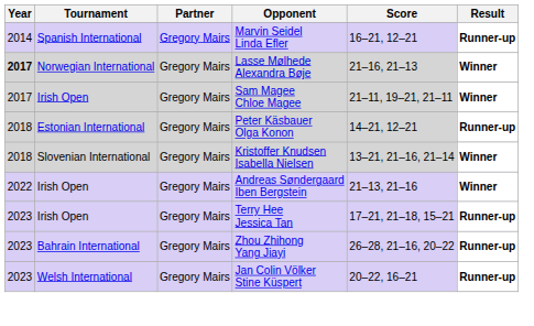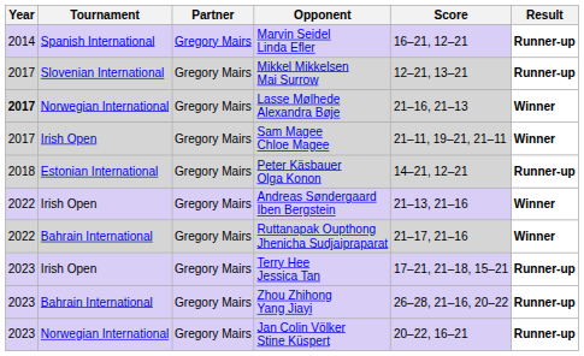 <table class="sortable wikitable" style="font-size: 90%;">
 <tr>
 <th>Year</th>
 <th>Tournament</th>
 <th>Partner</th>
 <th>Opponent</th>
 <th>Score</th>
 <th>Result</th>
 </tr>
 <tr style="background:#D8CEF6">
 <td align="center">2014</td>
 <td align="left"><a href='#'>Spanish International</a></td>
 <td align="left"> <a href='#'>Gregory Mairs</a></td>
 <td align="left"> <a href='#'>Marvin Seidel</a><br> <a href='#'>Linda Efler</a></td>
 <td align="left">16–21, 12–21</td>
+<td style="text-align:left; background:white"> <strong>Runner-up</strong></td>
+</tr>
+<tr style="background:#D5D5D5">
+<td align="center">2017</td>
+<td align="left"><a href='#'>Slovenian International</a></td>
+<td align="left"> Gregory Mairs</td>
+<td align="left"> <a href='#'>Mikkel Mikkelsen</a><br> <a href='#'>Mai Surrow</a></td>
+<td align="left">12–21, 13–21</td>
 <td style="text-align:left; background:white"> <strong>Runner-up</strong></td>
 </tr>
 <tr style="background:#D5D5D5">
 <td align="center"><strong>2017</strong></td>
 <td align="left"><a href='#'>Norwegian International</a></td>
 <td align="left"> Gregory Mairs</td>
 <td align="left"> <a href='#'>Lasse Mølhede</a><br> <a href='#'>Alexandra Bøje</a></td>
 <td align="left">21–16, 21–13</td>
 <td style="text-align:left; background:white"> <strong>Winner</strong></td>
 </tr>
 <tr style="background:#D5D5D5">
 <td align="center">2017</td>
 <td align="left"><a href='#'>Irish Open</a></td>
 <td align="left"> Gregory Mairs</td>
 <td align="left"> <a href='#'>Sam Magee</a><br> <a href='#'>Chloe Magee</a></td>
 <td align="left">21–11, 19–21, 21–11</td>
 <td style="text-align:left; background:white"> <strong>Winner</strong></td>
 </tr>
 <tr style="background:#D5D5D5">
 <td align="center">2018</td>
 <td align="left"><a href='#'>Estonian International</a></td>
 <td align="left"> Gregory Mairs</td>
 <td align="left"> <a href='#'>Peter Käsbauer</a><br> <a href='#'>Olga Konon</a></td>
 <td align="left">14–21, 12–21</td>
 <td style="text-align:left; background:white"> <strong>Runner-up</strong></td>
 </tr>
-<tr style="background:#D5D5D5">
-<td align="center">2018</td>
-<td align="left">Slovenian International</td>
-<td align="left"> Gregory Mairs</td>
-<td align="left"> <a href='#'>Kristoffer Knudsen</a><br> <a href='#'>Isabella Nielsen</a></td>
-<td align="left">13–21, 21–16, 21–14</td>
-<td style="text-align:left; background:white"> <strong>Winner</strong></td>
-</tr>
 <tr style="background:#D8CEF6">
 <td align="center">2022</td>
 <td align="left">Irish Open</td>
 <td align="left"> Gregory Mairs</td>
 <td align="left"> <a href='#'>Andreas Søndergaard</a><br> <a href='#'>Iben Bergstein</a></td>
 <td align="left">21–13, 21–16</td>
+<td style="text-align:left; background:white"> <strong>Winner</strong></td>
+</tr>
+<tr style="background:#D5D5D5">
+<td align="center">2022</td>
+<td align="left"><a href='#'>Bahrain International</a></td>
+<td align="left"> Gregory Mairs</td>
+<td align="left"> <a href='#'>Ruttanapak Oupthong</a><br> <a href='#'>Jhenicha Sudjaipraparat</a></td>
+<td align="left">21–17, 21–16</td>
 <td style="text-align:left; background:white"> <strong>Winner</strong></td>
 </tr>
 <tr style="background:#D8CEF6">
 <td align="center">2023</td>
 <td align="left">Irish Open</td>
 <td align="left"> Gregory Mairs</td>
 <td align="left"> <a href='#'>Terry Hee</a><br> <a href='#'>Jessica Tan</a></td>
 <td align="left">17–21, 21–18, 15–21</td>
 <td style="text-align:left; background:white"> <strong>Runner-up</strong></td>
 </tr>
 <tr style="background:#D8CEF6">
 <td align="center">2023</td>
 <td align="left"><a href='#'>Bahrain International</a></td>
 <td align="left"> Gregory Mairs</td>
 <td align="left"> <a href='#'>Zhou Zhihong</a><br> <a href='#'>Yang Jiayi</a></td>
 <td align="left">26–28, 21–16, 20–22</td>
 <td style="text-align:left; background:white"> <strong>Runner-up</strong></td>
 </tr>
 <tr style="background:#D8CEF6">
 <td align="center">2023</td>
-<td align="left"><a href='#'>Welsh International</a></td>
+<td align="left"><a href='#'>Norwegian International</a></td>
 <td align="left"> Gregory Mairs</td>
 <td align="left"> <a href='#'>Jan Colin Völker</a><br> <a href='#'>Stine Küspert</a></td>
 <td align="left">20–22, 16–21</td>
 <td style="text-align:left; background:white"> <strong>Runner-up</strong></td>
 </tr>
 </table>
